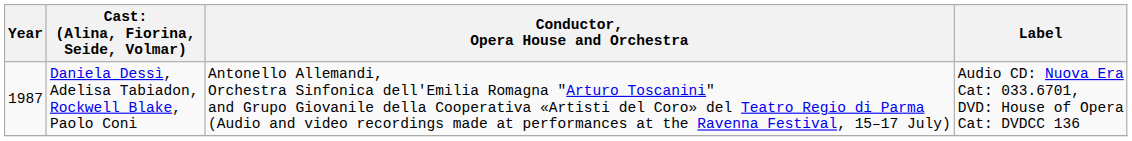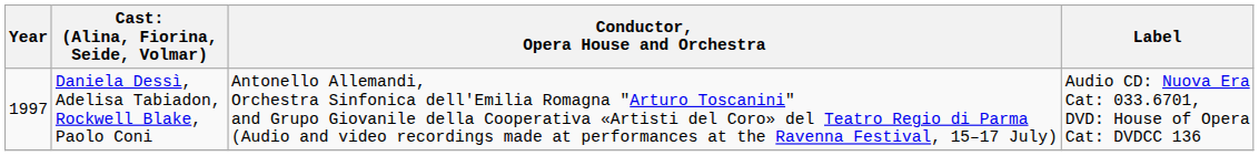 <table class="wikitable">
 <tr>
 <th>Year</th>
 <th width="135">Cast:<br>(Alina, Fiorina,<br>Seide, Volmar)</th>
 <th>Conductor,<br>Opera House and Orchestra</th>
 <th>Label</th>
 </tr>
 <tr>
-<td>1987</td>
+<td>1997</td>
 <td><a href='#'>Daniela Dessì</a>,<br>Adelisa Tabiadon,<br><a href='#'>Rockwell Blake</a>,<br>Paolo Coni</td>
 <td>Antonello Allemandi,<br>Orchestra Sinfonica dell'Emilia Romagna "<a href='#'>Arturo Toscanini</a>" <br>and Grupo Giovanile della Cooperativa «Artisti del Coro» del <a href='#'>Teatro Regio di Parma</a><br>(Audio and video recordings made at performances at the <a href='#'>Ravenna Festival</a>, 15–17 July)</td>
 <td>Audio CD: <a href='#'>Nuova Era</a><br>Cat: 033.6701,<br>DVD: House of Opera<br>Cat: DVDCC 136</td>
 </tr>
 <tr>
 </tr>
 </table>
